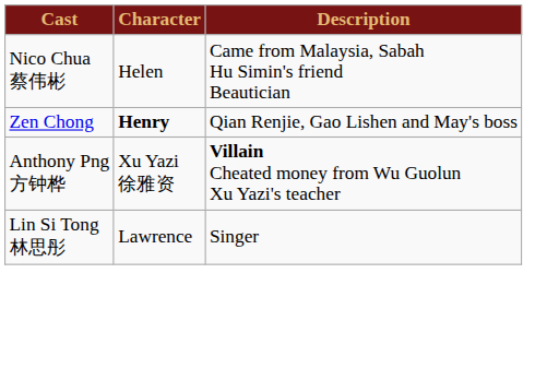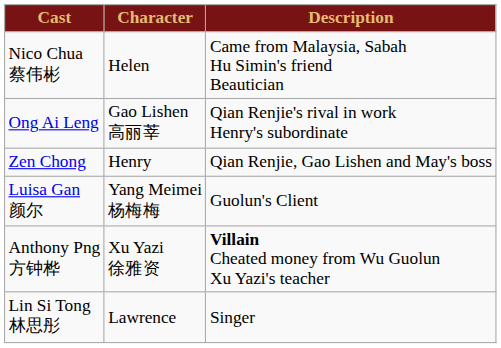 <table class="wikitable">
 <tr>
 <th style="background:#771312; color:#e5ba73">Cast</th>
 <th style="background:#771312; color:#e5ba73">Character</th>
 <th style="background:#771312; color:#e5ba73">Description</th>
 </tr>
 <tr>
 <td>Nico Chua <br> 蔡伟彬</td>
 <td>Helen</td>
 <td>Came from Malaysia, Sabah <br> Hu Simin's friend <br> Beautician</td>
 </tr>
 <tr>
+<td><a href='#'>Ong Ai Leng</a></td>
+<td>Gao Lishen <br> 高丽莘</td>
+<td>Qian Renjie's rival in work <br> Henry's subordinate</td>
+</tr>
+<tr>
 <td><a href='#'>Zen Chong</a></td>
-<td><strong>Henry</strong></td>
+<td>Henry</td>
 <td>Qian Renjie, Gao Lishen and May's boss</td>
+</tr>
+<tr>
+<td><a href='#'>Luisa Gan</a> <br> 颜尔</td>
+<td>Yang Meimei <br> 杨梅梅</td>
+<td>Guolun's Client</td>
 </tr>
 <tr>
 <td>Anthony Png <br> 方钟桦</td>
 <td>Xu Yazi <br> 徐雅资</td>
 <td><strong>Villain</strong> <br> Cheated money from Wu Guolun <br> Xu Yazi's teacher</td>
 </tr>
 <tr>
 <td>Lin Si Tong <br> 林思彤</td>
 <td>Lawrence</td>
 <td>Singer</td>
 </tr>
 </table>
